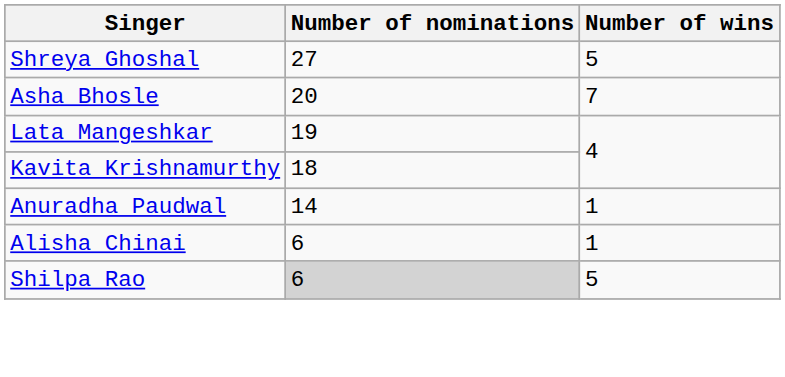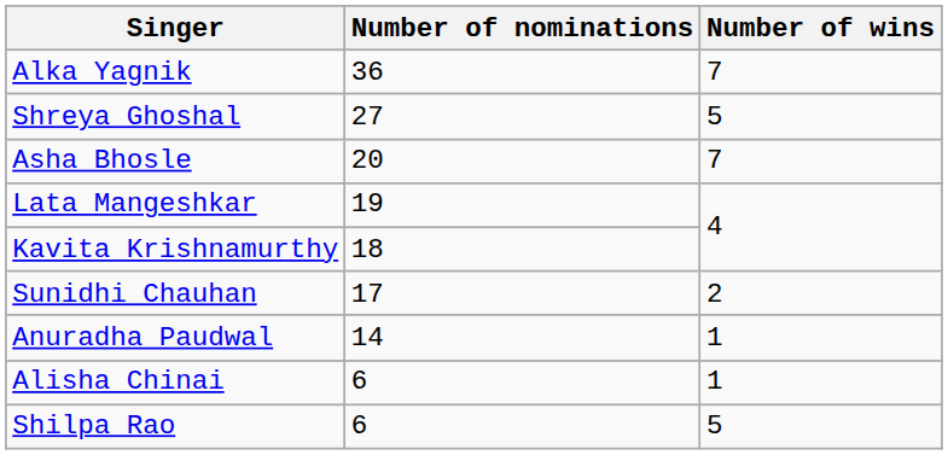 <table class="sortable wikitable">
 <tr>
 <th>Singer</th>
 <th>Number of nominations</th>
 <th>Number of wins</th>
+</tr>
+<tr>
+<td><a href='#'>Alka Yagnik</a></td>
+<td>36</td>
+<td>7</td>
 </tr>
 <tr>
 <td><a href='#'>Shreya Ghoshal</a></td>
 <td>27</td>
 <td>5</td>
 </tr>
 <tr>
 <td><a href='#'>Asha Bhosle</a></td>
 <td>20</td>
 <td>7</td>
 </tr>
 <tr>
 <td><a href='#'>Lata Mangeshkar</a></td>
 <td>19</td>
 <td rowspan="2">4</td>
 </tr>
 <tr>
 <td><a href='#'>Kavita Krishnamurthy</a></td>
 <td>18</td>
 </tr>
 <tr>
+<td><a href='#'>Sunidhi Chauhan</a></td>
+<td>17</td>
+<td>2</td>
+</tr>
+<tr>
 <td><a href='#'>Anuradha Paudwal</a></td>
 <td>14</td>
 <td>1</td>
 </tr>
 <tr>
 <td><a href='#'>Alisha Chinai</a></td>
 <td>6</td>
 <td>1</td>
 </tr>
 <tr>
 <td><a href='#'>Shilpa Rao</a></td>
-<td style="background: lightgrey;">6</td>
+<td>6</td>
 <td>5</td>
 </tr>
 </table>
